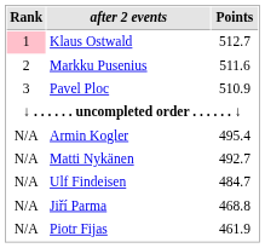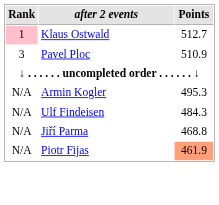 <table cellspacing="1" cellpadding="3" style="border:1px solid #AAAAAA;font-size:86%">
 <tr bgcolor="#E4E4E4">
 <th style="border-bottom:1px solid #AAAAAA" width=10>Rank</th>
 <th style="border-bottom:1px solid #AAAAAA" width=155><em>after 2 events</em></th>
 <th style="border-bottom:1px solid #AAAAAA" width=40>Points</th>
 </tr>
 <tr>
 <td align=center style="background: pink;">1</td>
 <td> <a href='#'>Klaus Ostwald</a></td>
 <td align=center>512.7</td>
 </tr>
 <tr>
-<td align=center>2</td>
-<td> <a href='#'>Markku Pusenius</a></td>
-<td align=center>511.6</td>
-</tr>
-<tr>
 <td align=center>3</td>
 <td> <a href='#'>Pavel Ploc</a></td>
 <td align=center>510.9</td>
 </tr>
 <tr>
 <td colspan=3 align=center><strong>↓ . . . . . . uncompleted order . . . . . . ↓</strong></td>
 </tr>
 <tr>
 <td align=center>N/A</td>
 <td> <a href='#'>Armin Kogler</a></td>
-<td align=center>495.4</td>
-</tr>
-<tr>
-<td align=center>N/A</td>
-<td> <a href='#'>Matti Nykänen</a></td>
-<td align=center>492.7</td>
+<td align=center>495.3</td>
 </tr>
 <tr>
 <td align=center>N/A</td>
 <td> <a href='#'>Ulf Findeisen</a></td>
-<td align=center>484.7</td>
+<td align=center>484.3</td>
 </tr>
 <tr>
 <td align=center>N/A</td>
 <td> <a href='#'>Jiří Parma</a></td>
 <td align=center>468.8</td>
 </tr>
 <tr>
 <td align=center>N/A</td>
 <td> <a href='#'>Piotr Fijas</a></td>
-<td align=center>461.9</td>
+<td align=center style="background: lightsalmon;">461.9</td>
 </tr>
 </table>
